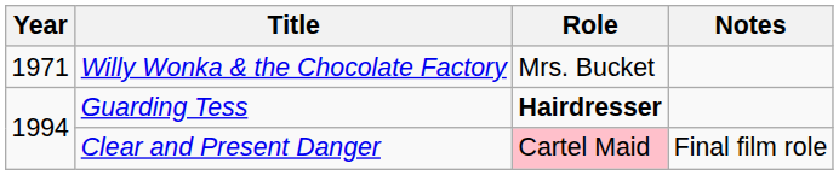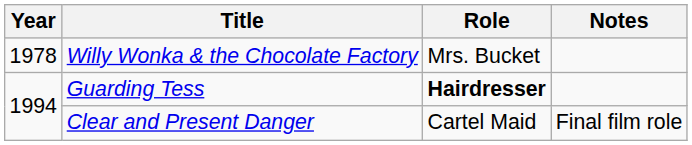 <table class="wikitable sortable">
 <tr>
 <th>Year</th>
 <th>Title</th>
 <th>Role</th>
 <th>Notes</th>
 </tr>
 <tr>
-<td>1971</td>
+<td>1978</td>
 <td><em><a href='#'>Willy Wonka & the Chocolate Factory</a></em></td>
 <td>Mrs. Bucket</td>
 <td></td>
 </tr>
 <tr>
 <td rowspan="2">1994</td>
 <td><em><a href='#'>Guarding Tess</a></em></td>
 <td><strong>Hairdresser</strong></td>
 <td></td>
 </tr>
 <tr>
 <td><em><a href='#'>Clear and Present Danger</a></em></td>
-<td style="background: pink;">Cartel Maid</td>
+<td>Cartel Maid</td>
 <td>Final film role</td>
 </tr>
 </table>
